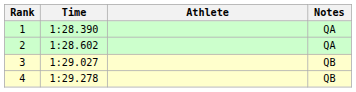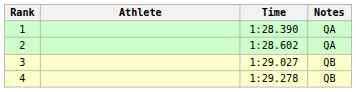 <table class=wikitable style="text-align:center">
 <tr>
 <th width=40>Rank</th>
+<th width=250>Athlete</th>
 <th width=80>Time</th>
-<th width=250>Athlete</th>
 <th width=50>Notes</th>
 </tr>
 <tr bgcolor="ccffcc">
 <td>1</td>
+<td align=left></td>
 <td>1:28.390</td>
-<td align=left></td>
 <td>QA</td>
 </tr>
 <tr bgcolor="ccffcc">
 <td>2</td>
+<td align=left></td>
 <td>1:28.602</td>
-<td align=left></td>
 <td>QA</td>
 </tr>
 <tr bgcolor="ffffcc">
 <td>3</td>
+<td align=left></td>
 <td>1:29.027</td>
-<td align=left></td>
 <td>QB</td>
 </tr>
 <tr bgcolor="ffffcc">
 <td>4</td>
+<td align=left></td>
 <td>1:29.278</td>
-<td align=left></td>
 <td>QB</td>
 </tr>
 </table>
